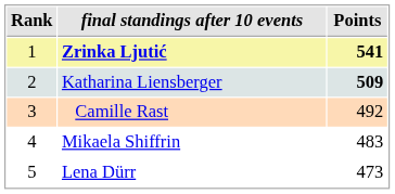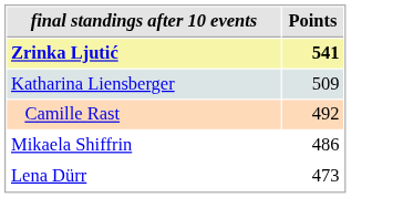 <table cellspacing="1" cellpadding="3" style="border:1px solid #AAAAAA;font-size:86%">
 <tr style="background-color: #E4E4E4;">
-<th style="border-bottom:1px solid #AAAAAA; width: 10px;">Rank</th>
 <th style="border-bottom:1px solid #AAAAAA; width: 200px;"><em>final standings after 10 events</em></th>
 <th style="border-bottom:1px solid #AAAAAA; width: 40px;">Points</th>
 </tr>
 <tr style="background:#f7f6a8;">
-<td align=center>1</td>
 <td> <strong><a href='#'>Zrinka Ljutić</a></strong> </td>
 <td align=right><strong>541</strong></td>
 </tr>
 <tr style="background:#dce5e5;">
-<td align=center>2</td>
 <td> <a href='#'>Katharina Liensberger</a></td>
-<td align=right><strong>509</strong></td>
+<td align=right>509</td>
 </tr>
 <tr style="background:#ffdab9;">
-<td align=center>3</td>
 <td>   <a href='#'>Camille Rast</a></td>
 <td align=right>492</td>
 </tr>
 <tr>
-<td align=center>4</td>
 <td> <a href='#'>Mikaela Shiffrin</a></td>
-<td align=right>483</td>
+<td align=right>486</td>
 </tr>
 <tr>
-<td align=center>5</td>
 <td> <a href='#'>Lena Dürr</a></td>
 <td align=right>473</td>
 </tr>
 </table>
